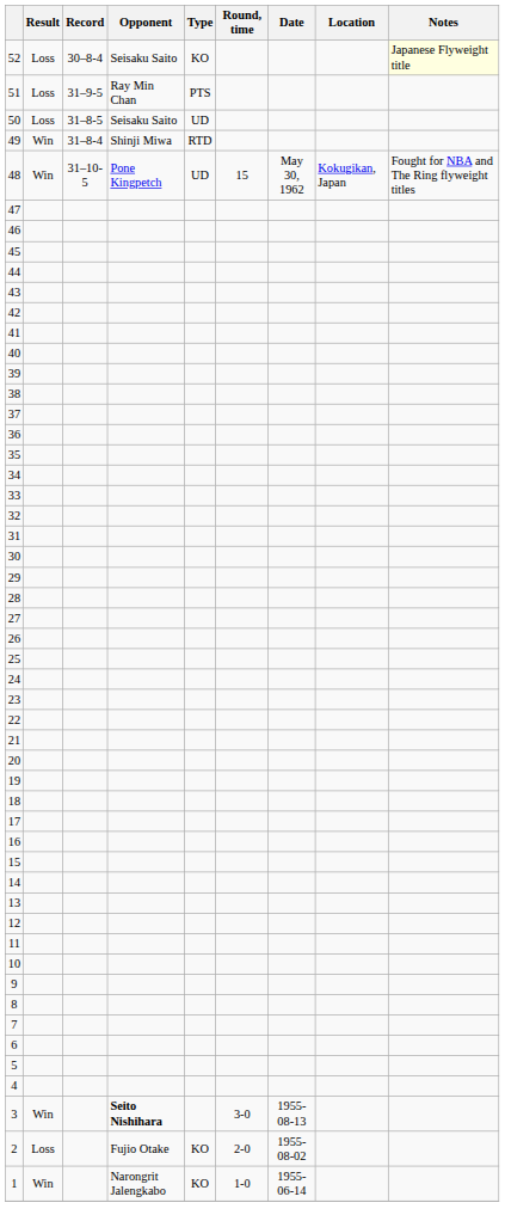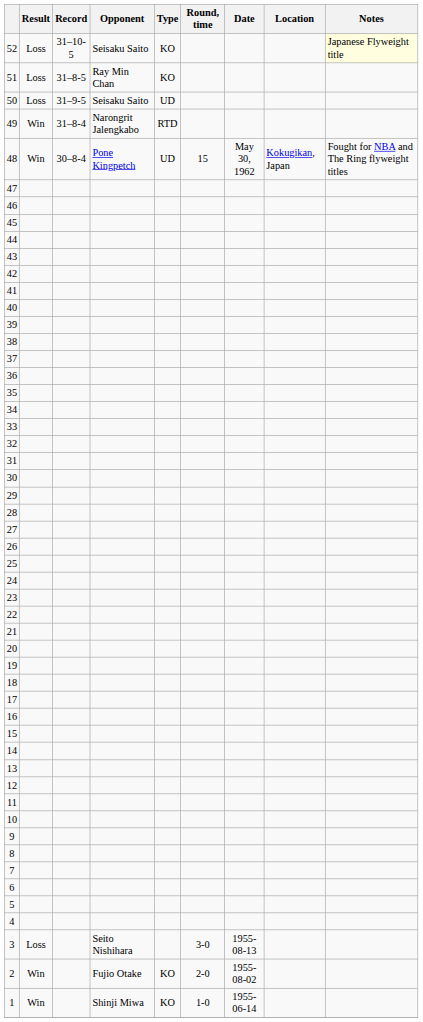 <table class="wikitable" style="text-align:center; font-size:95%">
 <tr>
 <th></th>
 <th>Result</th>
 <th>Record</th>
 <th>Opponent</th>
 <th>Type</th>
 <th>Round, time</th>
 <th>Date</th>
 <th>Location</th>
 <th>Notes</th>
 </tr>
 <tr>
 <td>52</td>
 <td>Loss</td>
-<td>30–8-4</td>
+<td>31–10-5</td>
 <td style="text-align:left;">Seisaku Saito</td>
 <td>KO</td>
 <td></td>
 <td></td>
 <td style="text-align:left;"></td>
 <td style="background: lightyellow; text-align:left;">Japanese Flyweight title</td>
 </tr>
 <tr>
 <td>51</td>
 <td>Loss</td>
-<td>31–9-5</td>
+<td>31–8-5</td>
 <td style="text-align:left;">Ray Min Chan</td>
-<td>PTS</td>
+<td>KO</td>
 <td></td>
 <td></td>
 <td style="text-align:left;"></td>
 <td style="text-align:left;"></td>
 </tr>
 <tr>
 <td>50</td>
 <td>Loss</td>
-<td>31–8-5</td>
+<td>31–9-5</td>
 <td style="text-align:left;">Seisaku Saito</td>
 <td>UD</td>
 <td></td>
 <td></td>
 <td style="text-align:left;"></td>
 <td style="text-align:left;"></td>
 </tr>
 <tr>
 <td>49</td>
 <td>Win</td>
 <td>31–8-4</td>
-<td style="text-align:left;">Shinji Miwa</td>
+<td style="text-align:left;">Narongrit Jalengkabo</td>
 <td>RTD</td>
 <td></td>
 <td></td>
 <td style="text-align:left;"></td>
 <td style="text-align:left;"></td>
 </tr>
 <tr>
 <td>48</td>
 <td>Win</td>
-<td>31–10-5</td>
+<td>30–8-4</td>
 <td style="text-align:left;"><a href='#'>Pone Kingpetch</a></td>
 <td>UD</td>
 <td>15</td>
 <td>May 30, 1962</td>
 <td style="text-align:left;"><a href='#'>Kokugikan</a>, Japan</td>
 <td style="text-align:left;">Fought for <a href='#'>NBA</a> and The Ring flyweight titles</td>
 </tr>
 <tr>
 <td>47</td>
 <td></td>
 <td></td>
 <td style="text-align:left;"></td>
 <td></td>
 <td></td>
 <td></td>
 <td style="text-align:left;"></td>
 <td style="text-align:left;"></td>
 </tr>
 <tr>
 <td>46</td>
 <td></td>
 <td></td>
 <td style="text-align:left;"></td>
 <td></td>
 <td></td>
 <td></td>
 <td style="text-align:left;"></td>
 <td style="text-align:left;"></td>
 </tr>
 <tr>
 <td>45</td>
 <td></td>
 <td></td>
 <td style="text-align:left;"></td>
 <td></td>
 <td></td>
 <td></td>
 <td style="text-align:left;"></td>
 <td style="text-align:left;"></td>
 </tr>
 <tr>
 <td>44</td>
 <td></td>
 <td></td>
 <td style="text-align:left;"></td>
 <td></td>
 <td></td>
 <td></td>
 <td style="text-align:left;"></td>
 <td style="text-align:left;"></td>
 </tr>
 <tr>
 <td>43</td>
 <td></td>
 <td></td>
 <td style="text-align:left;"></td>
 <td></td>
 <td></td>
 <td></td>
 <td style="text-align:left;"></td>
 <td style="text-align:left;"></td>
 </tr>
 <tr>
 <td>42</td>
 <td></td>
 <td></td>
 <td style="text-align:left;"></td>
 <td></td>
 <td></td>
 <td></td>
 <td style="text-align:left;"></td>
 <td style="text-align:left;"></td>
 </tr>
 <tr>
 <td>41</td>
 <td></td>
 <td></td>
 <td style="text-align:left;"></td>
 <td></td>
 <td></td>
 <td></td>
 <td style="text-align:left;"></td>
 <td style="text-align:left;"></td>
 </tr>
 <tr>
 <td>40</td>
 <td></td>
 <td></td>
 <td style="text-align:left;"></td>
 <td></td>
 <td></td>
 <td></td>
 <td style="text-align:left;"></td>
 <td style="text-align:left;"></td>
 </tr>
 <tr>
 <td>39</td>
 <td></td>
 <td></td>
 <td style="text-align:left;"></td>
 <td></td>
 <td></td>
 <td></td>
 <td style="text-align:left;"></td>
 <td style="text-align:left;"></td>
 </tr>
 <tr>
 <td>38</td>
 <td></td>
 <td></td>
 <td style="text-align:left;"></td>
 <td></td>
 <td></td>
 <td></td>
 <td style="text-align:left;"></td>
 <td style="text-align:left;"></td>
 </tr>
 <tr>
 <td>37</td>
 <td></td>
 <td></td>
 <td style="text-align:left;"></td>
 <td></td>
 <td></td>
 <td></td>
 <td style="text-align:left;"></td>
 <td style="text-align:left;"></td>
 </tr>
 <tr>
 <td>36</td>
 <td></td>
 <td></td>
 <td style="text-align:left;"></td>
 <td></td>
 <td></td>
 <td></td>
 <td style="text-align:left;"></td>
 <td style="text-align:left;"></td>
 </tr>
 <tr>
 <td>35</td>
 <td></td>
 <td></td>
 <td style="text-align:left;"></td>
 <td></td>
 <td></td>
 <td></td>
 <td style="text-align:left;"></td>
 <td style="text-align:left;"></td>
 </tr>
 <tr>
 <td>34</td>
 <td></td>
 <td></td>
 <td style="text-align:left;"></td>
 <td></td>
 <td></td>
 <td></td>
 <td style="text-align:left;"></td>
 <td style="text-align:left;"></td>
 </tr>
 <tr>
 <td>33</td>
 <td></td>
 <td></td>
 <td style="text-align:left;"></td>
 <td></td>
 <td></td>
 <td></td>
 <td style="text-align:left;"></td>
 <td style="text-align:left;"></td>
 </tr>
 <tr>
 <td>32</td>
 <td></td>
 <td></td>
 <td style="text-align:left;"></td>
 <td></td>
 <td></td>
 <td></td>
 <td style="text-align:left;"></td>
 <td style="text-align:left;"></td>
 </tr>
 <tr>
 <td>31</td>
 <td></td>
 <td></td>
 <td style="text-align:left;"></td>
 <td></td>
 <td></td>
 <td></td>
 <td style="text-align:left;"></td>
 <td style="text-align:left;"></td>
 </tr>
 <tr>
 <td>30</td>
 <td></td>
 <td></td>
 <td style="text-align:left;"></td>
 <td></td>
 <td></td>
 <td></td>
 <td style="text-align:left;"></td>
 <td style="text-align:left;"></td>
 </tr>
 <tr>
 <td>29</td>
 <td></td>
 <td></td>
 <td style="text-align:left;"></td>
 <td></td>
 <td></td>
 <td></td>
 <td style="text-align:left;"></td>
 <td style="text-align:left;"></td>
 </tr>
 <tr>
 <td>28</td>
 <td></td>
 <td></td>
 <td style="text-align:left;"></td>
 <td></td>
 <td></td>
 <td></td>
 <td style="text-align:left;"></td>
 <td style="text-align:left;"></td>
 </tr>
 <tr>
 <td>27</td>
 <td></td>
 <td></td>
 <td style="text-align:left;"></td>
 <td></td>
 <td></td>
 <td></td>
 <td style="text-align:left;"></td>
 <td style="text-align:left;"></td>
 </tr>
 <tr>
 <td>26</td>
 <td></td>
 <td></td>
 <td style="text-align:left;"></td>
 <td></td>
 <td></td>
 <td></td>
 <td style="text-align:left;"></td>
 <td style="text-align:left;"></td>
 </tr>
 <tr>
 <td>25</td>
 <td></td>
 <td></td>
 <td style="text-align:left;"></td>
 <td></td>
 <td></td>
 <td></td>
 <td style="text-align:left;"></td>
 <td style="text-align:left;"></td>
 </tr>
 <tr>
 <td>24</td>
 <td></td>
 <td></td>
 <td style="text-align:left;"></td>
 <td></td>
 <td></td>
 <td></td>
 <td style="text-align:left;"></td>
 <td style="text-align:left;"></td>
 </tr>
 <tr>
 <td>23</td>
 <td></td>
 <td></td>
 <td style="text-align:left;"></td>
 <td></td>
 <td></td>
 <td></td>
 <td style="text-align:left;"></td>
 <td style="text-align:left;"></td>
 </tr>
 <tr>
 <td>22</td>
 <td></td>
 <td></td>
 <td style="text-align:left;"></td>
 <td></td>
 <td></td>
 <td></td>
 <td style="text-align:left;"></td>
 <td style="text-align:left;"></td>
 </tr>
 <tr>
 <td>21</td>
 <td></td>
 <td></td>
 <td style="text-align:left;"></td>
 <td></td>
 <td></td>
 <td></td>
 <td style="text-align:left;"></td>
 <td style="text-align:left;"></td>
 </tr>
 <tr>
 <td>20</td>
 <td></td>
 <td></td>
 <td style="text-align:left;"></td>
 <td></td>
 <td></td>
 <td></td>
 <td style="text-align:left;"></td>
 <td style="text-align:left;"></td>
 </tr>
 <tr>
 <td>19</td>
 <td></td>
 <td></td>
 <td style="text-align:left;"></td>
 <td></td>
 <td></td>
 <td></td>
 <td style="text-align:left;"></td>
 <td style="text-align:left;"></td>
 </tr>
 <tr>
 <td>18</td>
 <td></td>
 <td></td>
 <td style="text-align:left;"></td>
 <td></td>
 <td></td>
 <td></td>
 <td style="text-align:left;"></td>
 <td style="text-align:left;"></td>
 </tr>
 <tr>
 <td>17</td>
 <td></td>
 <td></td>
 <td style="text-align:left;"></td>
 <td></td>
 <td></td>
 <td></td>
 <td style="text-align:left;"></td>
 <td style="text-align:left;"></td>
 </tr>
 <tr>
 <td>16</td>
 <td></td>
 <td></td>
 <td style="text-align:left;"></td>
 <td></td>
 <td></td>
 <td></td>
 <td style="text-align:left;"></td>
 <td style="text-align:left;"></td>
 </tr>
 <tr>
 <td>15</td>
 <td></td>
 <td></td>
 <td style="text-align:left;"></td>
 <td></td>
 <td></td>
 <td></td>
 <td style="text-align:left;"></td>
 <td style="text-align:left;"></td>
 </tr>
 <tr>
 <td>14</td>
 <td></td>
 <td></td>
 <td style="text-align:left;"></td>
 <td></td>
 <td></td>
 <td></td>
 <td style="text-align:left;"></td>
 <td style="text-align:left;"></td>
 </tr>
 <tr>
 <td>13</td>
 <td></td>
 <td></td>
 <td style="text-align:left;"></td>
 <td></td>
 <td></td>
 <td></td>
 <td style="text-align:left;"></td>
 <td style="text-align:left;"></td>
 </tr>
 <tr>
 <td>12</td>
 <td></td>
 <td></td>
 <td style="text-align:left;"></td>
 <td></td>
 <td></td>
 <td></td>
 <td style="text-align:left;"></td>
 <td style="text-align:left;"></td>
 </tr>
 <tr>
 <td>11</td>
 <td></td>
 <td></td>
 <td style="text-align:left;"></td>
 <td></td>
 <td></td>
 <td></td>
 <td style="text-align:left;"></td>
 <td style="text-align:left;"></td>
 </tr>
 <tr>
 <td>10</td>
 <td></td>
 <td></td>
 <td style="text-align:left;"></td>
 <td></td>
 <td></td>
 <td></td>
 <td style="text-align:left;"></td>
 <td style="text-align:left;"></td>
 </tr>
 <tr>
 <td>9</td>
 <td></td>
 <td></td>
 <td style="text-align:left;"></td>
 <td></td>
 <td></td>
 <td></td>
 <td style="text-align:left;"></td>
 <td style="text-align:left;"></td>
 </tr>
 <tr>
 <td>8</td>
 <td></td>
 <td></td>
 <td style="text-align:left;"></td>
 <td></td>
 <td></td>
 <td></td>
 <td style="text-align:left;"></td>
 <td style="text-align:left;"></td>
 </tr>
 <tr>
 <td>7</td>
 <td></td>
 <td></td>
 <td style="text-align:left;"></td>
 <td></td>
 <td></td>
 <td></td>
 <td style="text-align:left;"></td>
 <td style="text-align:left;"></td>
 </tr>
 <tr>
 <td>6</td>
 <td></td>
 <td></td>
 <td style="text-align:left;"></td>
 <td></td>
 <td></td>
 <td></td>
 <td style="text-align:left;"></td>
 <td style="text-align:left;"></td>
 </tr>
 <tr>
 <td>5</td>
 <td></td>
 <td></td>
 <td style="text-align:left;"></td>
 <td></td>
 <td></td>
 <td></td>
 <td style="text-align:left;"></td>
 <td style="text-align:left;"></td>
 </tr>
 <tr>
 <td>4</td>
 <td></td>
 <td></td>
 <td style="text-align:left;"></td>
 <td></td>
 <td></td>
 <td></td>
 <td style="text-align:left;"></td>
 <td style="text-align:left;"></td>
 </tr>
 <tr>
 <td>3</td>
-<td>Win</td>
+<td>Loss</td>
 <td></td>
-<td style="text-align:left;"><strong>Seito Nishihara</strong></td>
+<td style="text-align:left;">Seito Nishihara</td>
 <td></td>
 <td>3-0</td>
 <td>1955-08-13</td>
 <td style="text-align:left;"></td>
 <td style="text-align:left;"></td>
 </tr>
 <tr>
 <td>2</td>
-<td>Loss</td>
+<td>Win</td>
 <td></td>
 <td style="text-align:left;">Fujio Otake</td>
 <td>KO</td>
 <td>2-0</td>
 <td>1955-08-02</td>
 <td style="text-align:left;"></td>
 <td style="text-align:left;"></td>
 </tr>
 <tr>
 <td>1</td>
 <td>Win</td>
 <td></td>
-<td style="text-align:left;">Narongrit Jalengkabo</td>
+<td style="text-align:left;">Shinji Miwa</td>
 <td>KO</td>
 <td>1-0</td>
 <td>1955-06-14</td>
 <td style="text-align:left;"></td>
 <td style="text-align:left;"></td>
 </tr>
 <tr>
 </tr>
 </table>
